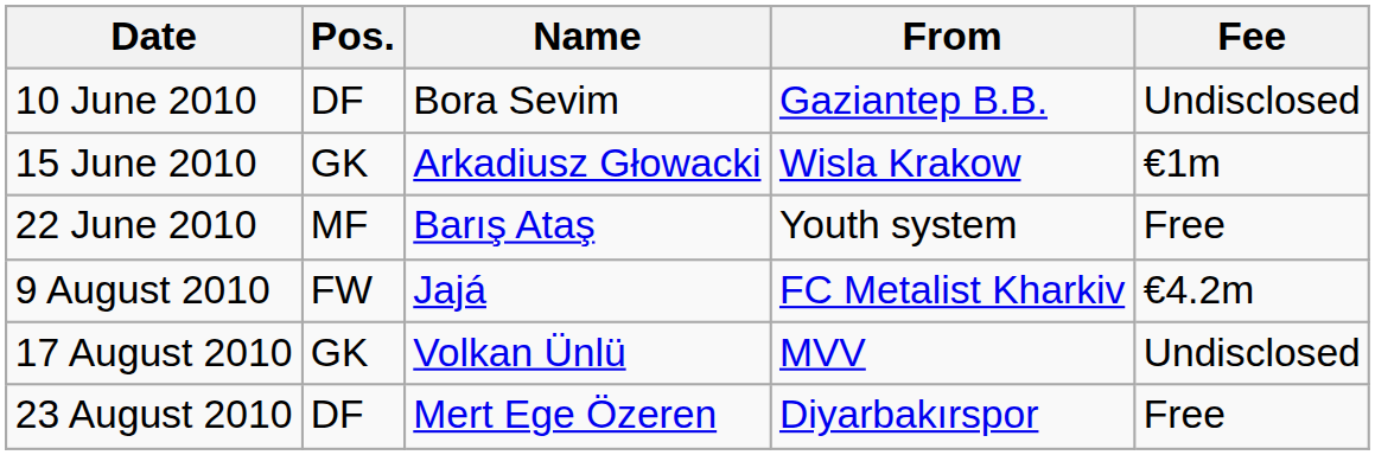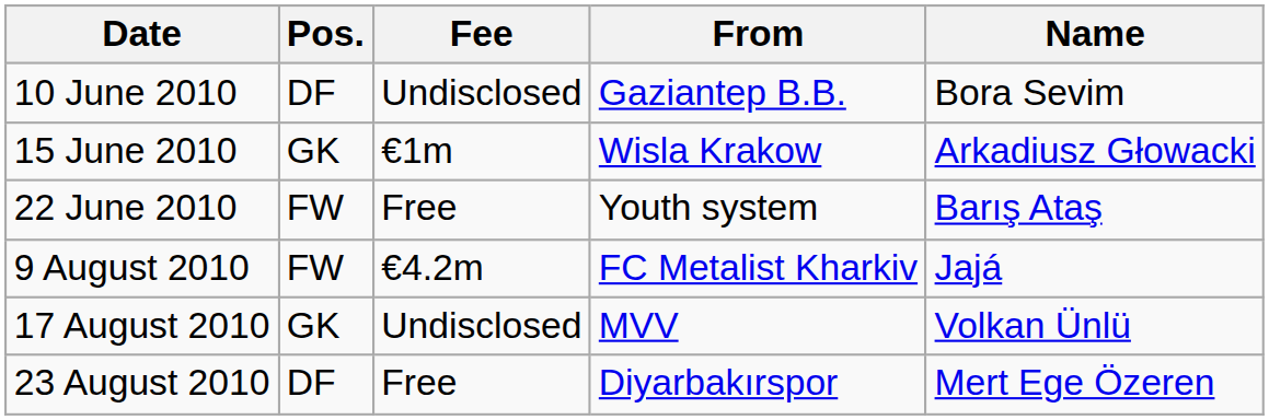 <table class="wikitable sortable">
 <tr>
 <th>Date</th>
 <th>Pos.</th>
+<th>Fee</th>
+<th>From</th>
 <th>Name</th>
-<th>From</th>
-<th>Fee</th>
 </tr>
 <tr>
 <td>10 June 2010</td>
 <td>DF</td>
+<td>Undisclosed</td>
+<td><a href='#'>Gaziantep B.B.</a></td>
 <td>Bora Sevim</td>
-<td><a href='#'>Gaziantep B.B.</a></td>
-<td>Undisclosed</td>
 </tr>
 <tr>
 <td>15 June 2010</td>
 <td>GK</td>
+<td>€1m</td>
+<td><a href='#'>Wisla Krakow</a></td>
 <td><a href='#'>Arkadiusz Głowacki</a></td>
-<td><a href='#'>Wisla Krakow</a></td>
-<td>€1m</td>
 </tr>
 <tr>
 <td>22 June 2010</td>
-<td>MF</td>
+<td>FW</td>
+<td>Free</td>
+<td>Youth system</td>
 <td><a href='#'>Barış Ataş</a></td>
-<td>Youth system</td>
-<td>Free</td>
 </tr>
 <tr>
 <td>9 August 2010</td>
 <td>FW</td>
+<td>€4.2m</td>
+<td><a href='#'>FC Metalist Kharkiv</a></td>
 <td><a href='#'>Jajá</a></td>
-<td><a href='#'>FC Metalist Kharkiv</a></td>
-<td>€4.2m</td>
 </tr>
 <tr>
 <td>17 August 2010</td>
 <td>GK</td>
+<td>Undisclosed</td>
+<td><a href='#'>MVV</a></td>
 <td><a href='#'>Volkan Ünlü</a></td>
-<td><a href='#'>MVV</a></td>
-<td>Undisclosed</td>
 </tr>
 <tr>
 <td>23 August 2010</td>
 <td>DF</td>
+<td>Free</td>
+<td><a href='#'>Diyarbakırspor</a></td>
 <td><a href='#'>Mert Ege Özeren</a></td>
-<td><a href='#'>Diyarbakırspor</a></td>
-<td>Free</td>
 </tr>
 </table>
